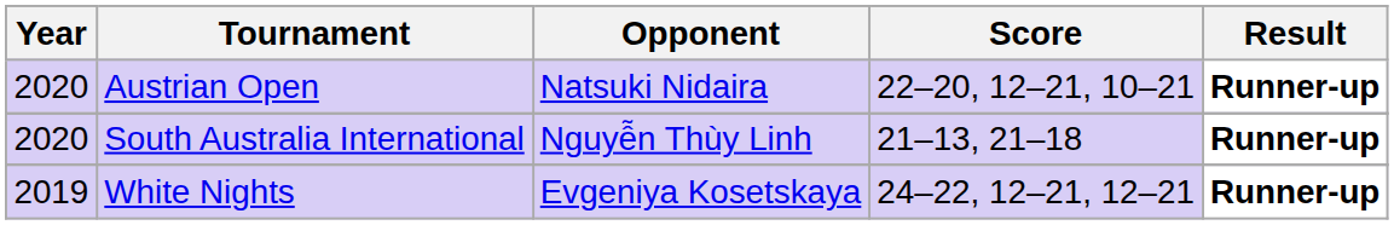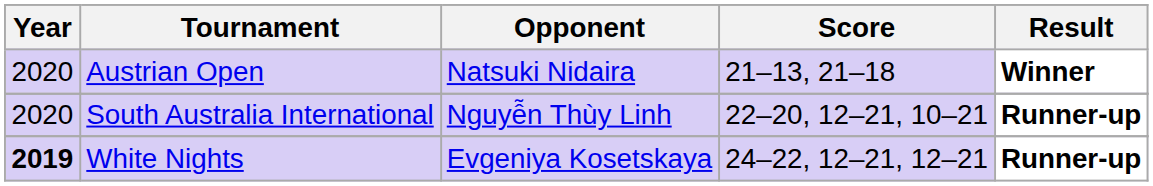 <table class="sortable wikitable" style="font-size: 90%;">
 <tr>
 <th>Year</th>
 <th>Tournament</th>
 <th>Opponent</th>
 <th>Score</th>
 <th>Result</th>
 </tr>
 <tr style="background:#D8CEF6">
 <td align="center">2020</td>
 <td align="left"><a href='#'>Austrian Open</a></td>
 <td align="left"> <a href='#'>Natsuki Nidaira</a></td>
-<td align="left">22–20, 12–21, 10–21</td>
-<td style="text-align:left; background:white"> <strong>Runner-up</strong></td>
+<td align="left">21–13, 21–18</td>
+<td style="text-align:left; background:white"> <strong>Winner</strong></td>
 </tr>
 <tr>
 </tr>
 <tr style="background:#D8CEF6">
 <td align="center">2020</td>
 <td align="left"><a href='#'>South Australia International</a></td>
 <td align="left"> <a href='#'>Nguyễn Thùy Linh</a></td>
-<td align="left">21–13, 21–18</td>
+<td align="left">22–20, 12–21, 10–21</td>
 <td style="text-align:left; background:white"> <strong>Runner-up</strong></td>
 </tr>
 <tr>
 </tr>
 <tr style="background:#D8CEF6">
-<td align="center">2019</td>
+<td align="center"><strong>2019</strong></td>
 <td align="left"><a href='#'>White Nights</a></td>
 <td align="left"> <a href='#'>Evgeniya Kosetskaya</a></td>
 <td align="left">24–22, 12–21, 12–21</td>
 <td style="text-align:left; background:white"> <strong>Runner-up</strong></td>
 </tr>
 </table>
